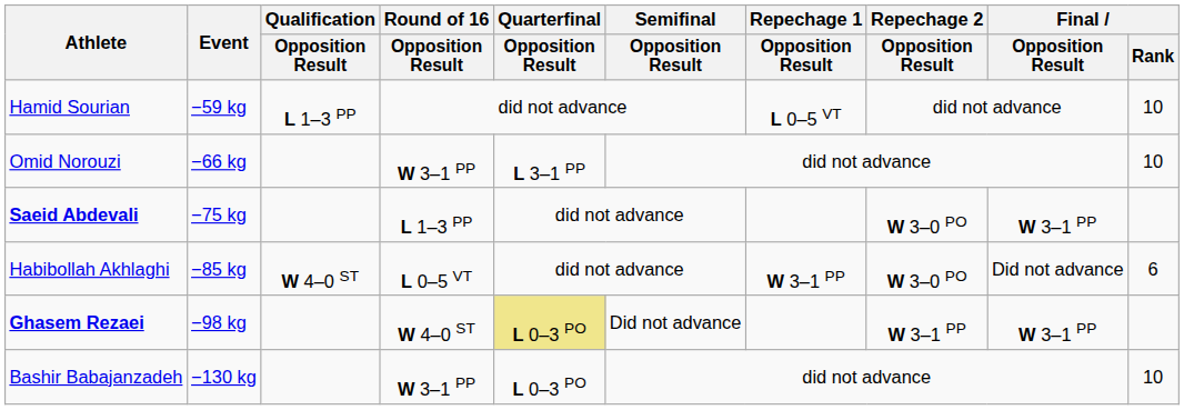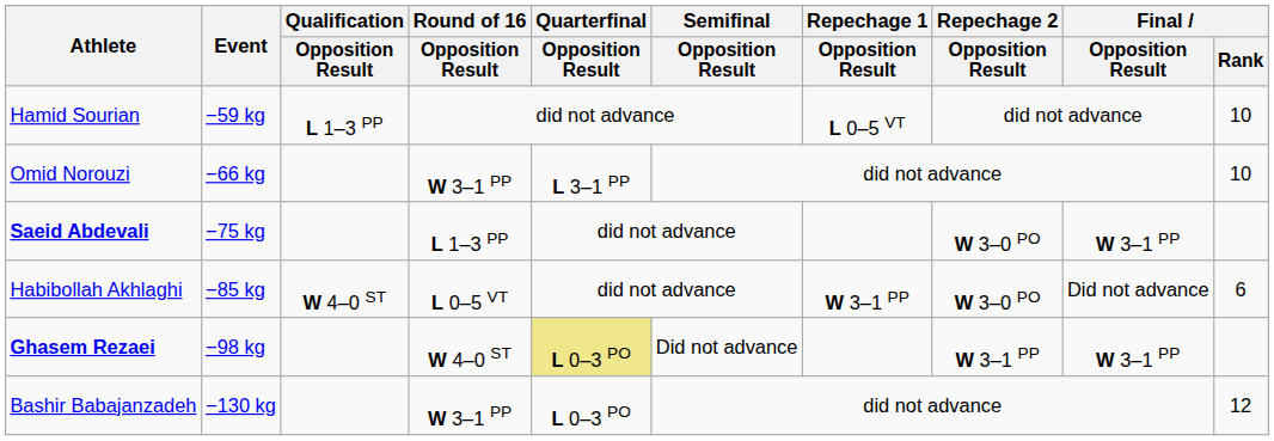 <table class="wikitable" style="font-size:90%">
 <tr>
 <th rowspan=2>Athlete</th>
 <th rowspan=2>Event</th>
 <th>Qualification</th>
 <th>Round of 16</th>
 <th>Quarterfinal</th>
 <th>Semifinal</th>
 <th>Repechage 1</th>
 <th>Repechage 2</th>
 <th colspan=2>Final / </th>
 </tr>
 <tr style="font-size: 95%">
 <th>Opposition<br>Result</th>
 <th>Opposition<br>Result</th>
 <th>Opposition<br>Result</th>
 <th>Opposition<br>Result</th>
 <th>Opposition<br>Result</th>
 <th>Opposition<br>Result</th>
 <th>Opposition<br>Result</th>
 <th>Rank</th>
 </tr>
 <tr align=center>
 <td align=left><a href='#'>Hamid Sourian</a></td>
 <td align=left><a href='#'>−59 kg</a></td>
 <td><br><strong>L</strong> 1–3 <sup>PP</sup></td>
 <td colspan=3>did not advance</td>
 <td><br><strong>L</strong> 0–5 <sup>VT</sup></td>
 <td colspan=2>did not advance</td>
 <td>10</td>
 </tr>
 <tr align=center>
 <td align=left><a href='#'>Omid Norouzi</a></td>
 <td align=left><a href='#'>−66 kg</a></td>
 <td></td>
 <td><br><strong>W</strong> 3–1 <sup>PP</sup></td>
 <td><br><strong>L</strong> 3–1 <sup>PP</sup></td>
 <td colspan=4>did not advance</td>
 <td>10</td>
 </tr>
 <tr align=center>
 <td align=left><strong><a href='#'>Saeid Abdevali</a></strong></td>
 <td align=left><a href='#'>−75 kg</a></td>
 <td></td>
 <td><br><strong>L</strong> 1–3 <sup>PP</sup></td>
 <td colspan=2>did not advance</td>
 <td></td>
 <td><br><strong>W</strong> 3–0 <sup>PO</sup></td>
 <td><br><strong>W</strong> 3–1 <sup>PP</sup></td>
 <td></td>
 </tr>
 <tr align=center>
 <td align=left><a href='#'>Habibollah Akhlaghi</a></td>
 <td align=left><a href='#'>−85 kg</a></td>
 <td><br><strong>W</strong> 4–0 <sup>ST</sup></td>
 <td><br><strong>L</strong> 0–5 <sup>VT</sup></td>
 <td colspan=2>did not advance</td>
 <td><br><strong>W</strong> 3–1 <sup>PP</sup></td>
 <td><br><strong>W</strong> 3–0 <sup>PO</sup></td>
 <td>Did not advance</td>
 <td>6</td>
 </tr>
 <tr align=center>
 <td align=left><strong><a href='#'>Ghasem Rezaei</a></strong></td>
 <td align=left><a href='#'>−98 kg</a></td>
 <td></td>
 <td><br><strong>W</strong> 4–0 <sup>ST</sup></td>
 <td style="background: khaki;"><br><strong>L</strong> 0–3 <sup>PO</sup></td>
 <td>Did not advance</td>
 <td></td>
 <td><br><strong>W</strong> 3–1 <sup>PP</sup></td>
 <td><br><strong>W</strong> 3–1 <sup>PP</sup></td>
 <td></td>
 </tr>
 <tr align=center>
 <td align=left><a href='#'>Bashir Babajanzadeh</a></td>
 <td align=left><a href='#'>−130 kg</a></td>
 <td></td>
 <td><br><strong>W</strong> 3–1 <sup>PP</sup></td>
 <td><br><strong>L</strong> 0–3 <sup>PO</sup></td>
 <td colspan=4>did not advance</td>
-<td>10</td>
+<td>12</td>
 </tr>
 </table>
